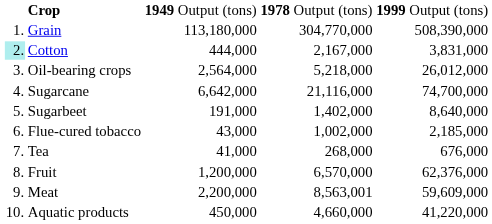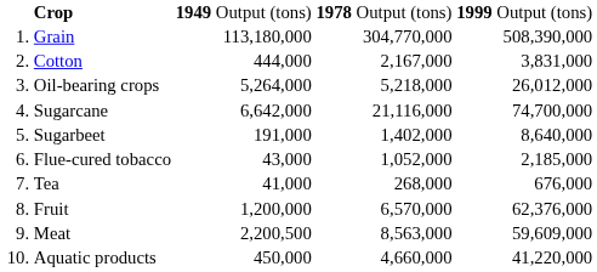 <table>
 <tr>
 <td></td>
 <td><strong>Crop</strong></td>
 <td align="right"><strong>1949</strong> Output (tons)</td>
 <td align="right"><strong>1978</strong> Output (tons)</td>
 <td align="right"><strong>1999</strong> Output (tons)</td>
 </tr>
 <tr>
 <td align="right">1.</td>
 <td><a href='#'>Grain</a></td>
 <td align="right">113,180,000</td>
 <td align="right">304,770,000</td>
 <td align="right">508,390,000</td>
 </tr>
 <tr>
-<td align="right" style="background: paleturquoise;">2.</td>
+<td align="right">2.</td>
 <td><a href='#'>Cotton</a></td>
 <td align="right">444,000</td>
 <td align="right">2,167,000</td>
 <td align="right">3,831,000</td>
 </tr>
 <tr>
 <td align="right">3.</td>
 <td>Oil-bearing crops</td>
-<td align="right">2,564,000</td>
+<td align="right">5,264,000</td>
 <td align="right">5,218,000</td>
 <td align="right">26,012,000</td>
 </tr>
 <tr>
 <td align="right">4.</td>
 <td>Sugarcane</td>
 <td align="right">6,642,000</td>
 <td align="right">21,116,000</td>
 <td align="right">74,700,000</td>
 </tr>
 <tr>
 <td align="right">5.</td>
 <td>Sugarbeet</td>
 <td align="right">191,000</td>
 <td align="right">1,402,000</td>
 <td align="right">8,640,000</td>
 </tr>
 <tr>
 <td align="right">6.</td>
 <td>Flue-cured tobacco</td>
 <td align="right">43,000</td>
-<td align="right">1,002,000</td>
+<td align="right">1,052,000</td>
 <td align="right">2,185,000</td>
 </tr>
 <tr>
 <td align="right">7.</td>
 <td>Tea</td>
 <td align="right">41,000</td>
 <td align="right">268,000</td>
 <td align="right">676,000</td>
 </tr>
 <tr>
 <td align="right">8.</td>
 <td>Fruit</td>
 <td align="right">1,200,000</td>
 <td align="right">6,570,000</td>
 <td align="right">62,376,000</td>
 </tr>
 <tr>
 <td align="right">9.</td>
 <td>Meat</td>
-<td align="right">2,200,000</td>
-<td align="right">8,563,001</td>
+<td align="right">2,200,500</td>
+<td align="right">8,563,000</td>
 <td align="right">59,609,000</td>
 </tr>
 <tr>
 <td align="right">10.</td>
 <td>Aquatic products</td>
 <td align="right">450,000</td>
 <td align="right">4,660,000</td>
 <td align="right">41,220,000</td>
 </tr>
 </table>
